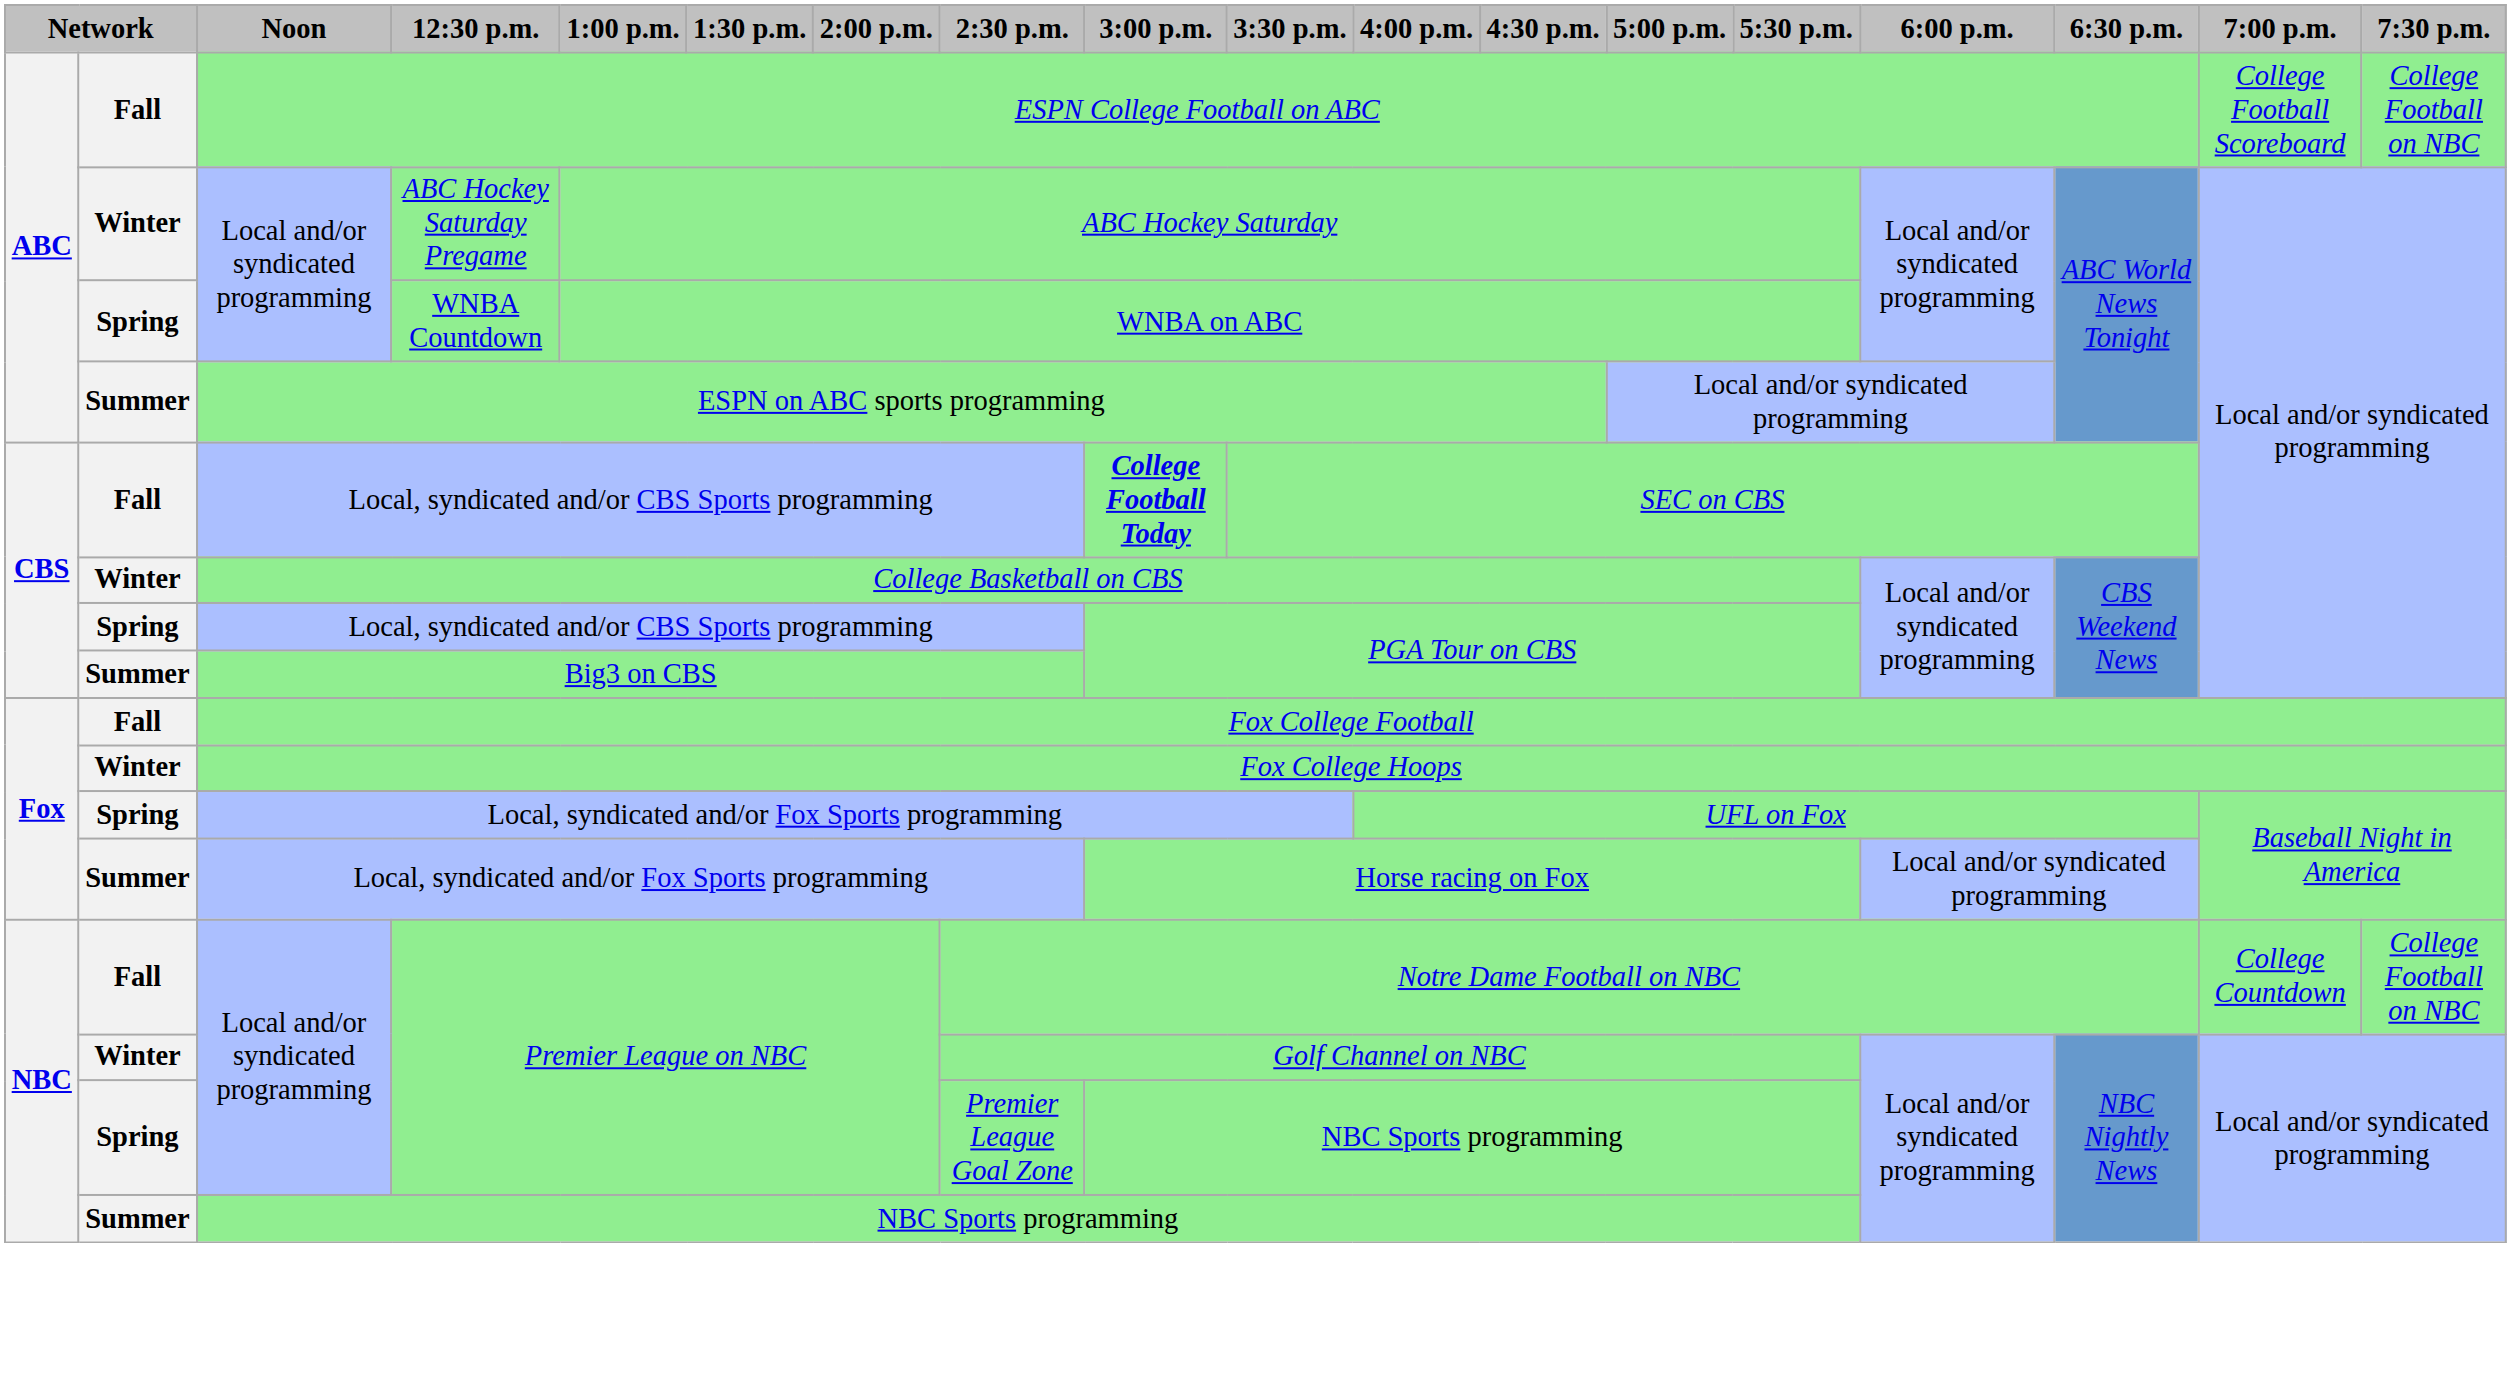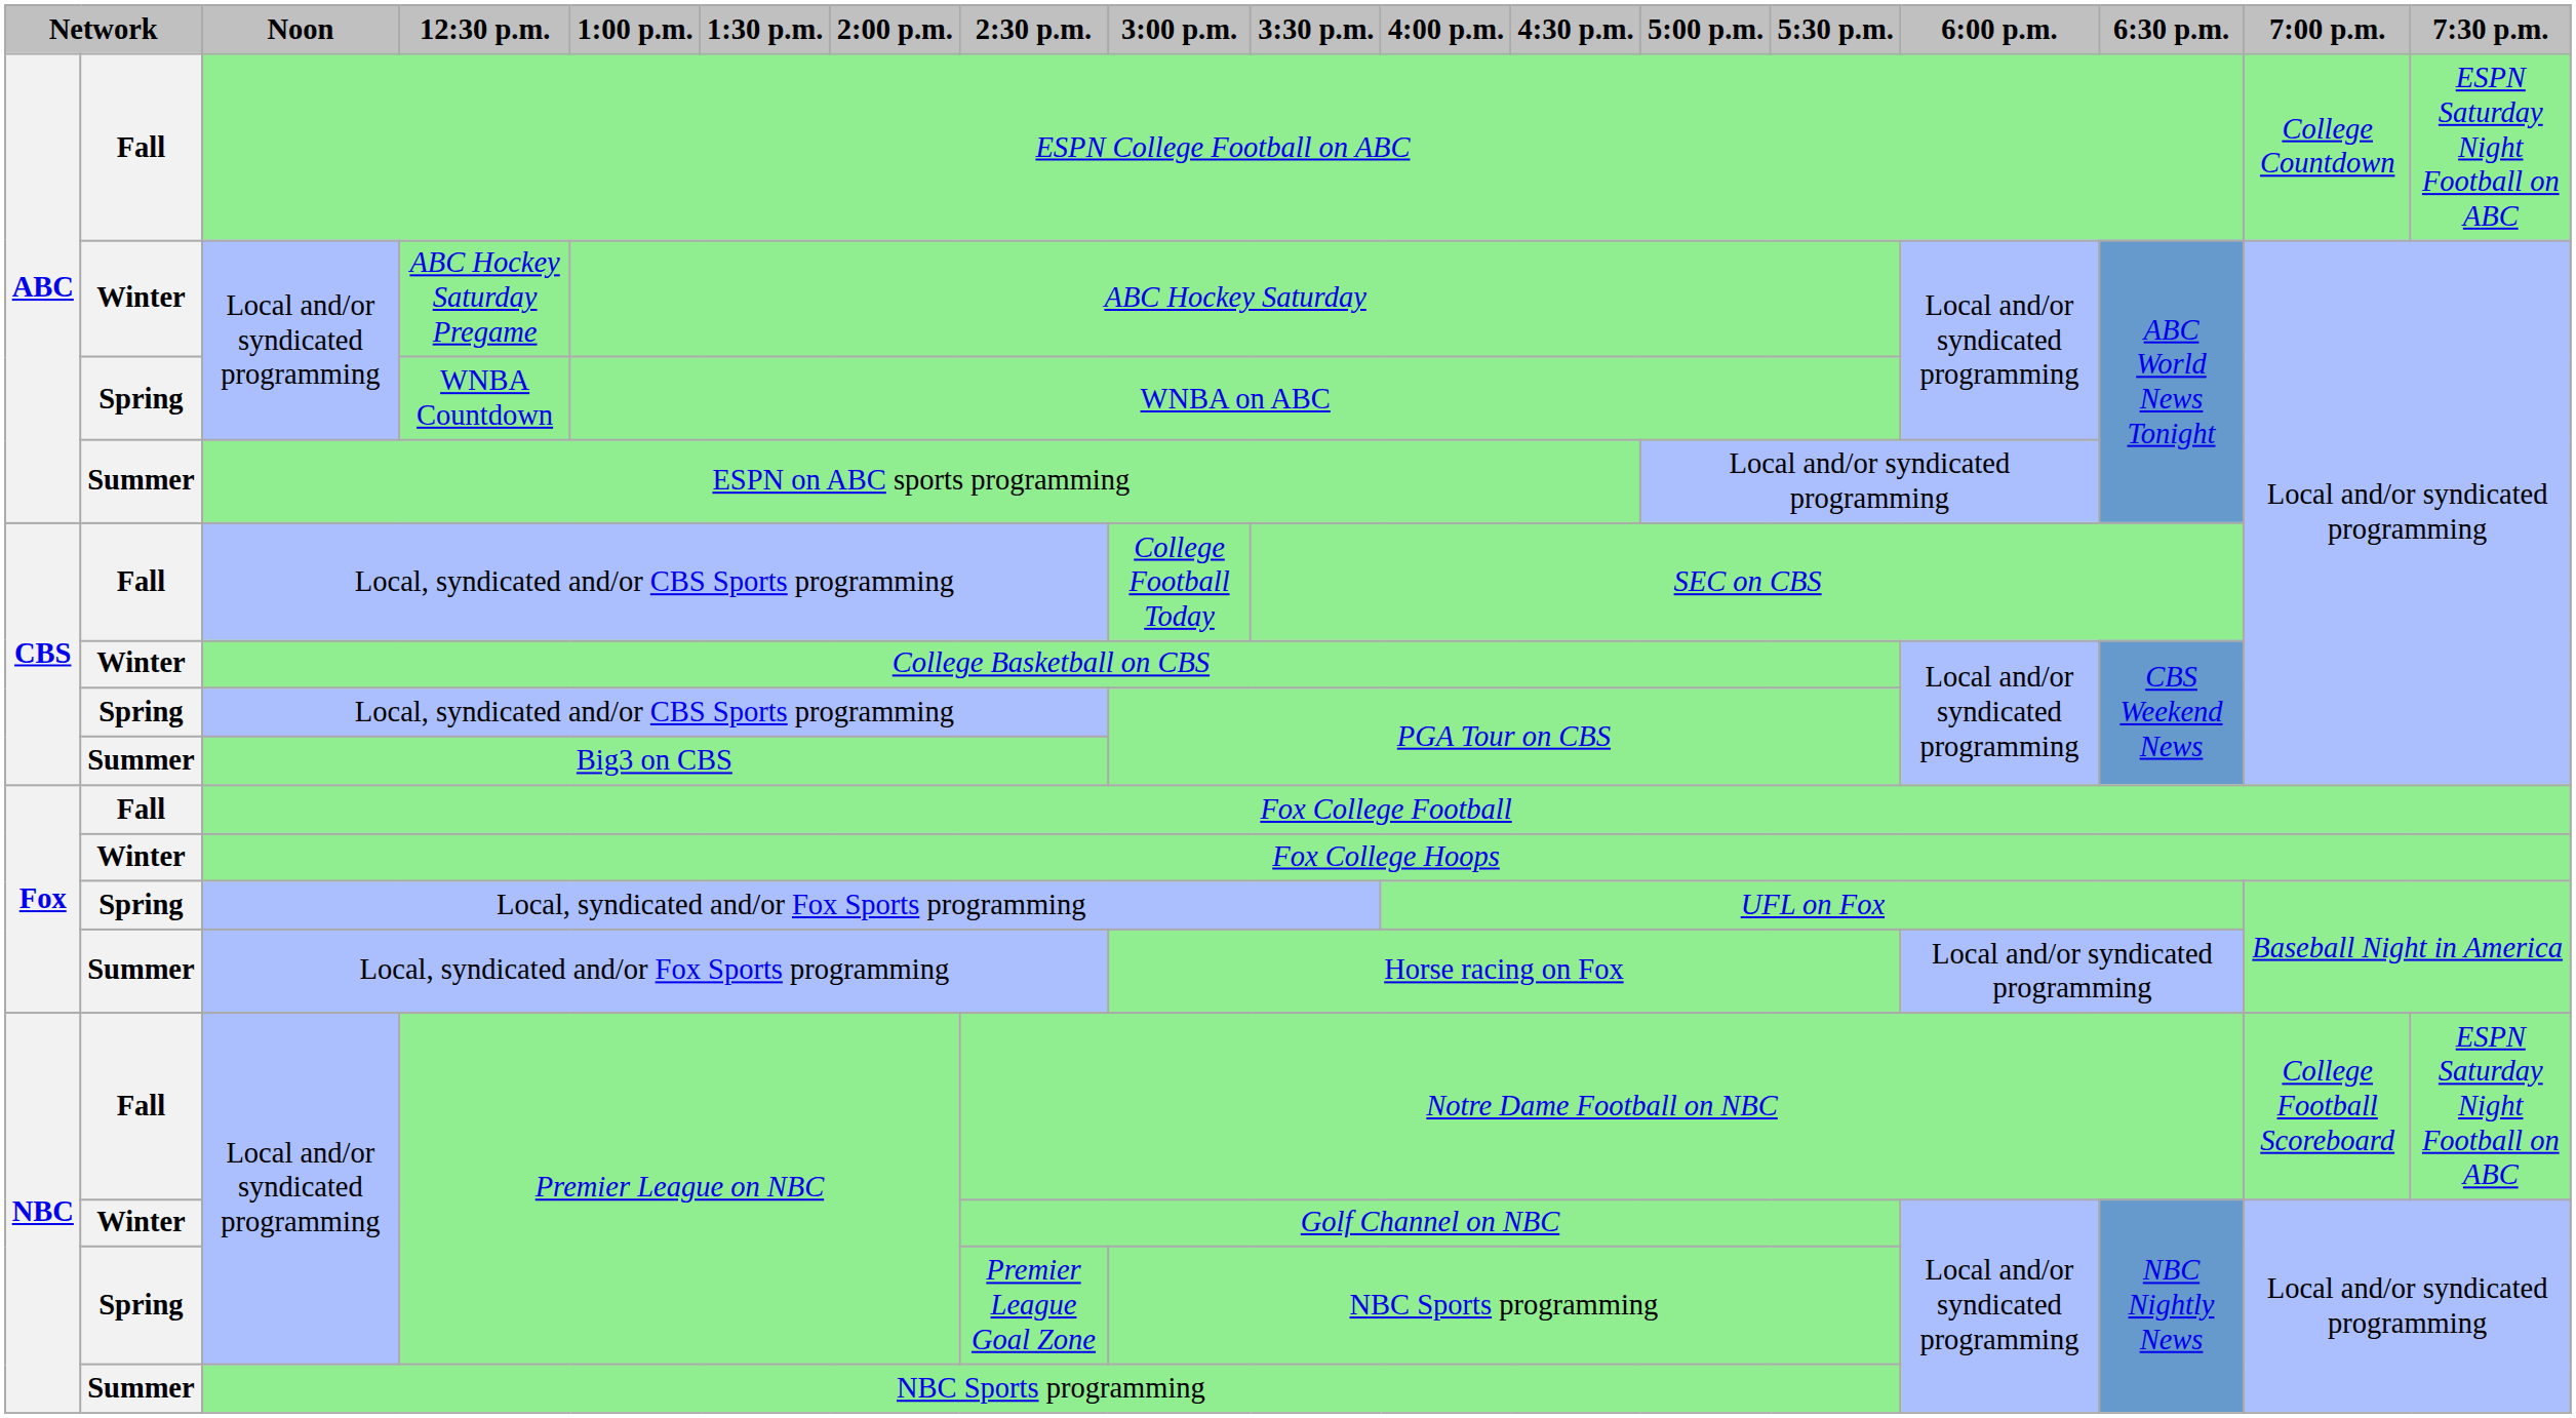 <table class="wikitable" style="width:100%;margin-right:0;font-size:90%;text-align:center">
 <tr>
 <th colspan="2" style="background:#C0C0C0; width:1.5%; text-align:center;">Network</th>
 <th style="background:#C0C0C0; text-align:center;">Noon</th>
 <th style="background:#C0C0C0; text-align:center;">12:30 p.m.</th>
 <th style="background:#C0C0C0; text-align:center;">1:00 p.m.</th>
 <th style="background:#C0C0C0; text-align:center;">1:30 p.m.</th>
 <th style="background:#C0C0C0; text-align:center;">2:00 p.m.</th>
 <th style="background:#C0C0C0; text-align:center;">2:30 p.m.</th>
 <th style="background:#C0C0C0; text-align:center;">3:00 p.m.</th>
 <th style="background:#C0C0C0; text-align:center;">3:30 p.m.</th>
 <th style="background:#C0C0C0; text-align:center;">4:00 p.m.</th>
 <th style="background:#C0C0C0; text-align:center;">4:30 p.m.</th>
 <th style="background:#C0C0C0; text-align:center;">5:00 p.m.</th>
 <th style="background:#C0C0C0; text-align:center;">5:30 p.m.</th>
 <th style="background:#C0C0C0; text-align:center;">6:00 p.m.</th>
 <th style="background:#C0C0C0; text-align:center;">6:30 p.m.</th>
 <th style="background:#C0C0C0; text-align:center;">7:00 p.m.</th>
 <th style="background:#C0C0C0; text-align:center;">7:30 p.m.</th>
 </tr>
 <tr>
 <th rowspan="4"><a href='#'>ABC</a></th>
 <th>Fall</th>
 <td colspan="14" style="background:lightgreen;"><em><a href='#'>ESPN College Football on ABC</a></em></td>
-<td style="background:lightgreen;"><em><a href='#'>College Football Scoreboard</a></em></td>
-<td style="background:lightgreen;"><em><a href='#'>College Football on NBC</a></em> </td>
+<td style="background:lightgreen;"><em><a href='#'>College Countdown</a></em></td>
+<td style="background:lightgreen;"><em><a href='#'>ESPN Saturday Night Football on ABC</a></em><br></td>
 </tr>
 <tr>
 <th>Winter</th>
 <td rowspan="2" style="background:#abbfff;">Local and/or syndicated programming</td>
 <td style="background:lightgreen;"><em><a href='#'>ABC Hockey Saturday Pregame</a></em></td>
 <td colspan="10" style="background:lightgreen;"><em><a href='#'>ABC Hockey Saturday</a></em></td>
 <td rowspan="2" style="background:#abbfff;">Local and/or syndicated programming</td>
 <td rowspan="3" style="background: #6699CC;"><em><a href='#'>ABC World News Tonight</a></em></td>
 <td colspan="2" rowspan="7" style="background:#abbfff;">Local and/or syndicated programming</td>
 </tr>
 <tr>
 <th>Spring</th>
 <td style="background:lightgreen;"><a href='#'>WNBA Countdown</a></td>
 <td colspan="10" style="background:lightgreen;"><a href='#'>WNBA on ABC</a></td>
 </tr>
 <tr>
 <th>Summer</th>
 <td colspan="10" style="background:lightgreen;"><a href='#'>ESPN on ABC</a> sports programming</td>
 <td colspan="3" style="background:#abbfff;">Local and/or syndicated programming</td>
 </tr>
 <tr>
 <th rowspan="4"><a href='#'>CBS</a></th>
 <th>Fall</th>
 <td colspan="6" style="background:#abbfff;">Local, syndicated  and/or <a href='#'>CBS Sports</a> programming</td>
-<td style="background:lightgreen;"><strong><em><a href='#'>College Football Today</a></em></strong></td>
+<td style="background:lightgreen;"><em><a href='#'>College Football Today</a></em></td>
 <td colspan="7" style="background:lightgreen;"><em><a href='#'>SEC on CBS</a></em></td>
 </tr>
 <tr>
 <th>Winter</th>
 <td colspan="12" style="background:lightgreen;"><em><a href='#'>College Basketball on CBS</a></em></td>
 <td rowspan="3" style="background:#abbfff;">Local and/or syndicated programming</td>
 <td rowspan="3" style="background: #6699CC;"><em><a href='#'>CBS Weekend News</a></em></td>
 </tr>
 <tr>
 <th>Spring</th>
 <td colspan="6" style="background:#abbfff;">Local, syndicated  and/or <a href='#'>CBS Sports</a> programming</td>
 <td colspan="6" rowspan="2" style="background:lightgreen;"><em><a href='#'>PGA Tour on CBS</a></em></td>
 </tr>
 <tr>
 <th>Summer</th>
 <td colspan="6" style="background:lightgreen;"><a href='#'>Big3 on CBS</a></td>
 </tr>
 <tr>
 <th rowspan="4"><a href='#'>Fox</a></th>
 <th>Fall</th>
 <td colspan="16" style="background:lightgreen;"><em><a href='#'>Fox College Football</a></em> </td>
 </tr>
 <tr>
 <th>Winter</th>
 <td colspan="16" style="background:lightgreen;"><em><a href='#'>Fox College Hoops</a></em> </td>
 </tr>
 <tr>
 <th>Spring</th>
 <td colspan="8" style="background:#abbfff;">Local, syndicated  and/or <a href='#'>Fox Sports</a> programming</td>
 <td colspan="6" style="background:lightgreen;"><em><a href='#'>UFL on Fox</a></em></td>
 <td colspan="2" rowspan="2" style="background:lightgreen;"><em><a href='#'>Baseball Night in America</a></em> </td>
 </tr>
 <tr>
 <th>Summer</th>
 <td colspan="6" style="background:#abbfff;">Local, syndicated  and/or <a href='#'>Fox Sports</a> programming</td>
 <td colspan="6" style="background:lightgreen;"><a href='#'>Horse racing on Fox</a></td>
 <td colspan="2" style="background:#abbfff;">Local and/or syndicated programming</td>
 </tr>
 <tr>
 <th rowspan="4"><a href='#'>NBC</a></th>
 <th>Fall</th>
 <td rowspan="3" style="background:#abbfff;">Local and/or syndicated programming</td>
 <td colspan="4" rowspan="3" style="background:lightgreen;"><em><a href='#'>Premier League on NBC</a></em></td>
 <td colspan="9" style="background:lightgreen;"><em><a href='#'>Notre Dame Football on NBC</a></em></td>
-<td style="background:lightgreen;"><em><a href='#'>College Countdown</a></em></td>
-<td style="background:lightgreen;"><em><a href='#'>College Football on NBC</a></em> </td>
+<td style="background:lightgreen;"><em><a href='#'>College Football Scoreboard</a></em></td>
+<td style="background:lightgreen;"><em><a href='#'>ESPN Saturday Night Football on ABC</a></em><br></td>
 </tr>
 <tr>
 <th>Winter</th>
 <td colspan="7" style="background:lightgreen;"><em><a href='#'>Golf Channel on NBC</a></em></td>
 <td rowspan="3" style="background:#abbfff;">Local and/or syndicated programming</td>
 <td rowspan="3" style="background: #6699CC;"><em><a href='#'>NBC Nightly News</a></em></td>
 <td colspan="2" rowspan="4" style="background:#abbfff;">Local and/or syndicated programming</td>
 </tr>
 <tr>
 <th>Spring</th>
 <td style="background:lightgreen;"><em><a href='#'>Premier League Goal Zone</a></em></td>
 <td colspan="6" style="background:lightgreen;"><a href='#'>NBC Sports</a> programming</td>
 </tr>
 <tr>
 <th>Summer</th>
 <td colspan="12" style="background:lightgreen;"><a href='#'>NBC Sports</a> programming</td>
 </tr>
 </table>
